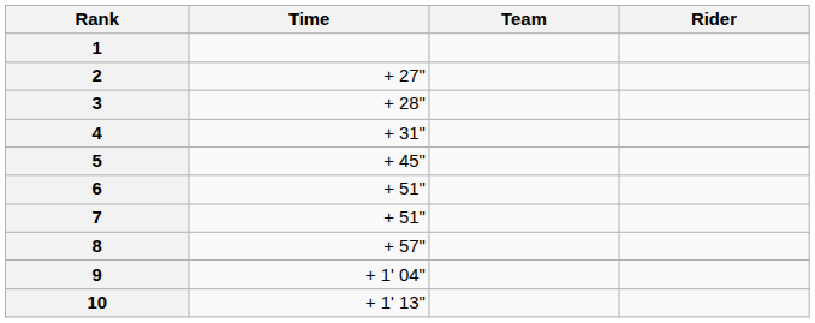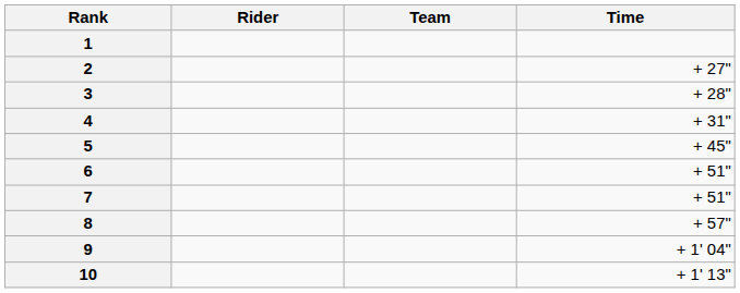 <table class="wikitable" style="width:45em;margin-bottom:0;">
 <tr>
 <th scope="col">Rank</th>
+<th scope="col">Rider</th>
+<th scope="col">Team</th>
 <th scope="col">Time</th>
-<th scope="col">Team</th>
-<th scope="col">Rider</th>
 </tr>
 <tr>
 <th scope="row">1</th>
+<td> </td>
+<td></td>
 <td align="right"></td>
-<td></td>
-<td> </td>
 </tr>
 <tr>
 <th scope="row">2</th>
-<td align="right">+ 27"</td>
 <td></td>
 <td></td>
+<td align="right">+ 27"</td>
 </tr>
 <tr>
 <th scope="row">3</th>
-<td align="right">+ 28"</td>
 <td></td>
 <td></td>
+<td align="right">+ 28"</td>
 </tr>
 <tr>
 <th scope="row">4</th>
-<td align="right">+ 31"</td>
 <td></td>
 <td></td>
+<td align="right">+ 31"</td>
 </tr>
 <tr>
 <th scope="row">5</th>
-<td align="right">+ 45"</td>
 <td></td>
 <td></td>
+<td align="right">+ 45"</td>
 </tr>
 <tr>
 <th scope="row">6</th>
-<td align="right">+ 51"</td>
 <td></td>
 <td></td>
+<td align="right">+ 51"</td>
 </tr>
 <tr>
 <th scope="row">7</th>
-<td align="right">+ 51"</td>
 <td></td>
 <td></td>
+<td align="right">+ 51"</td>
 </tr>
 <tr>
 <th scope="row">8</th>
-<td align="right">+ 57"</td>
 <td></td>
 <td></td>
+<td align="right">+ 57"</td>
 </tr>
 <tr>
 <th scope="row">9</th>
-<td align="right">+ 1' 04"</td>
 <td></td>
 <td></td>
+<td align="right">+ 1' 04"</td>
 </tr>
 <tr>
 <th scope="row">10</th>
-<td align="right">+ 1' 13"</td>
 <td></td>
 <td></td>
+<td align="right">+ 1' 13"</td>
 </tr>
 </table>
